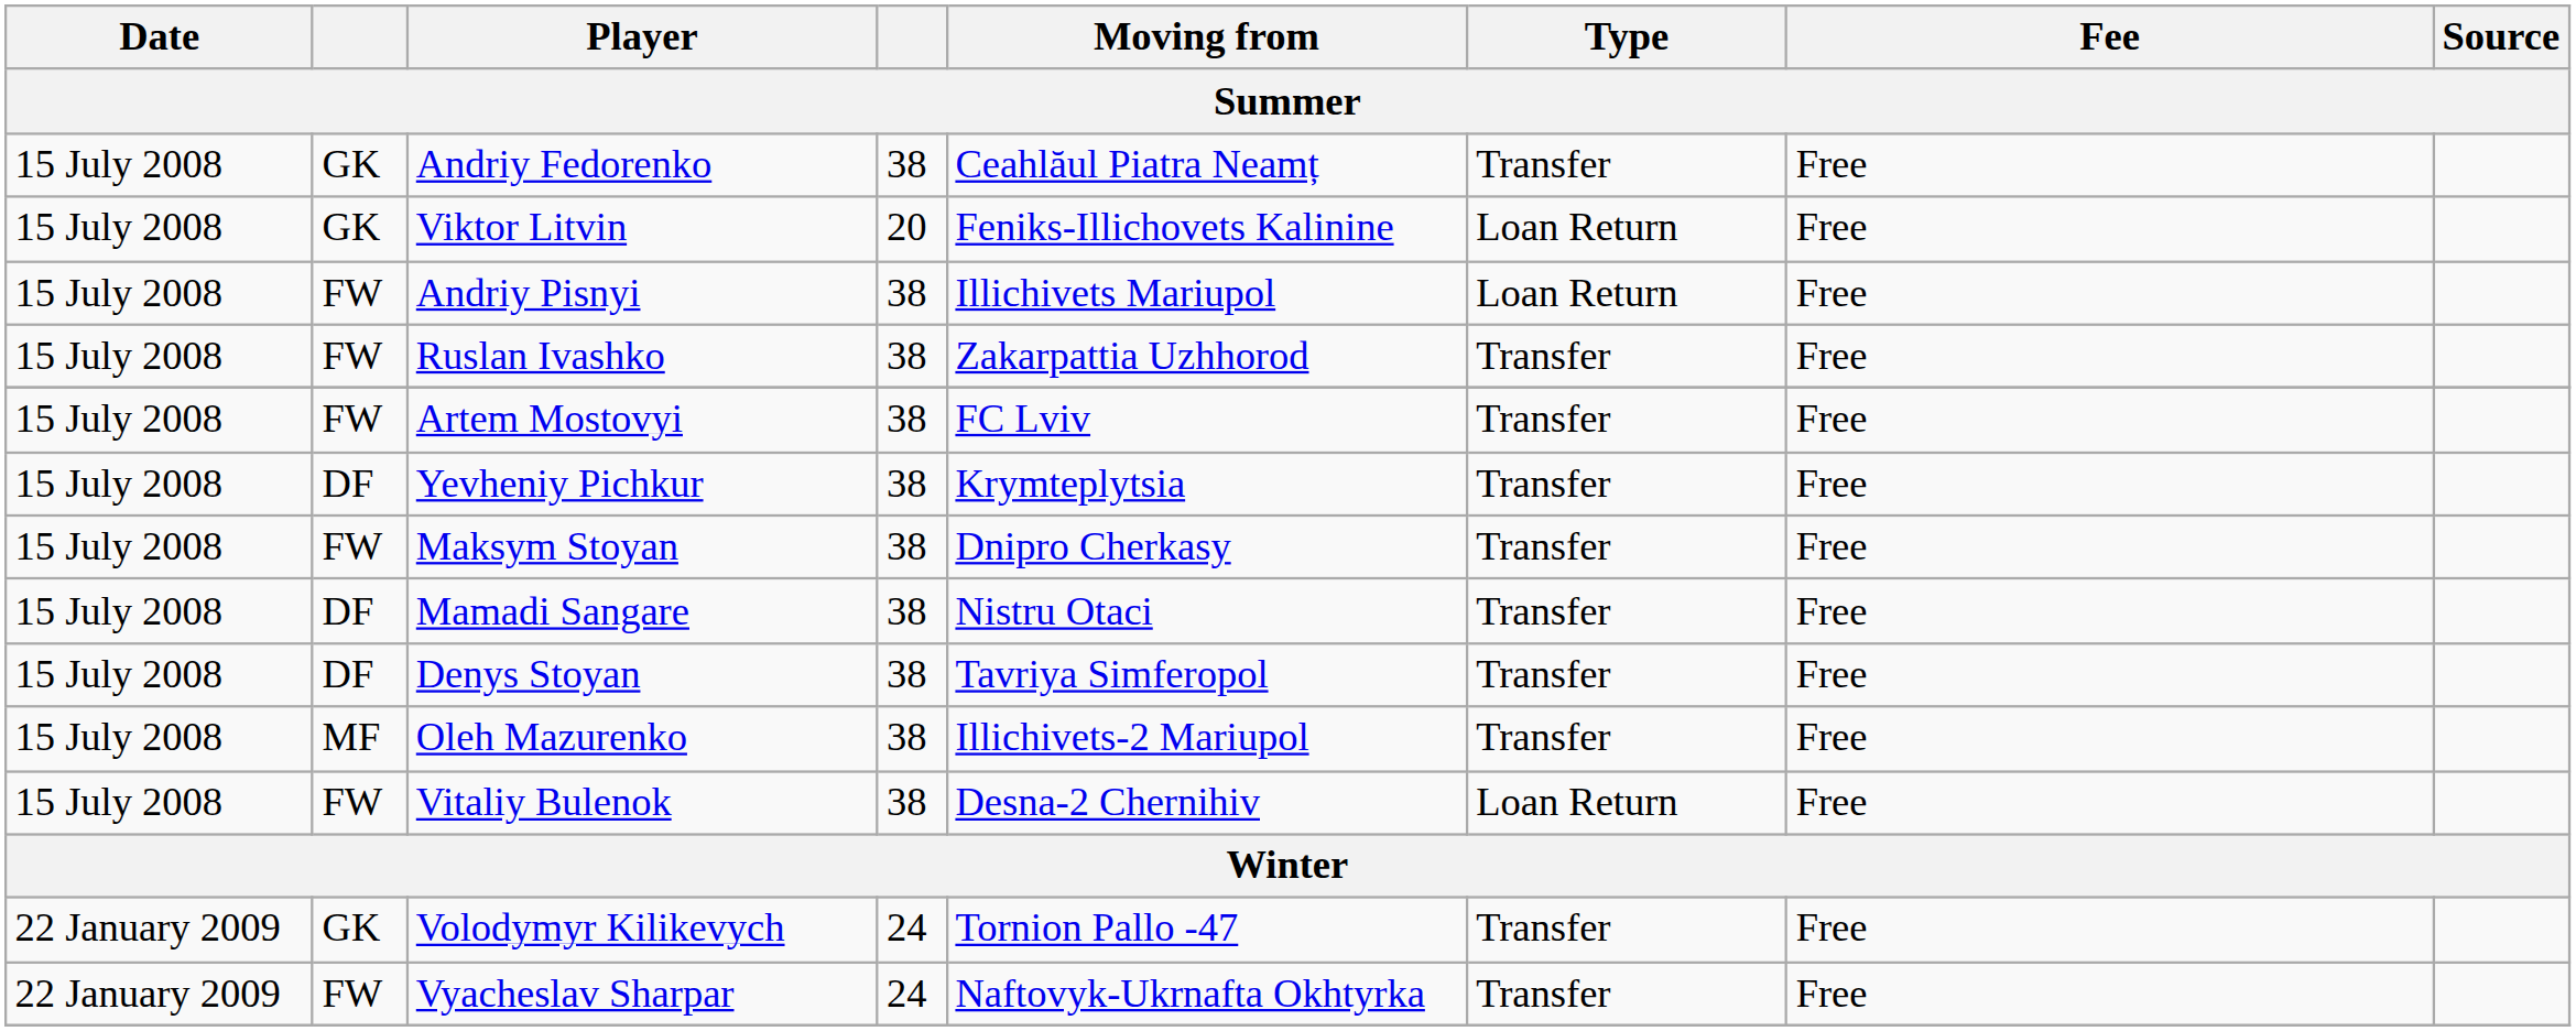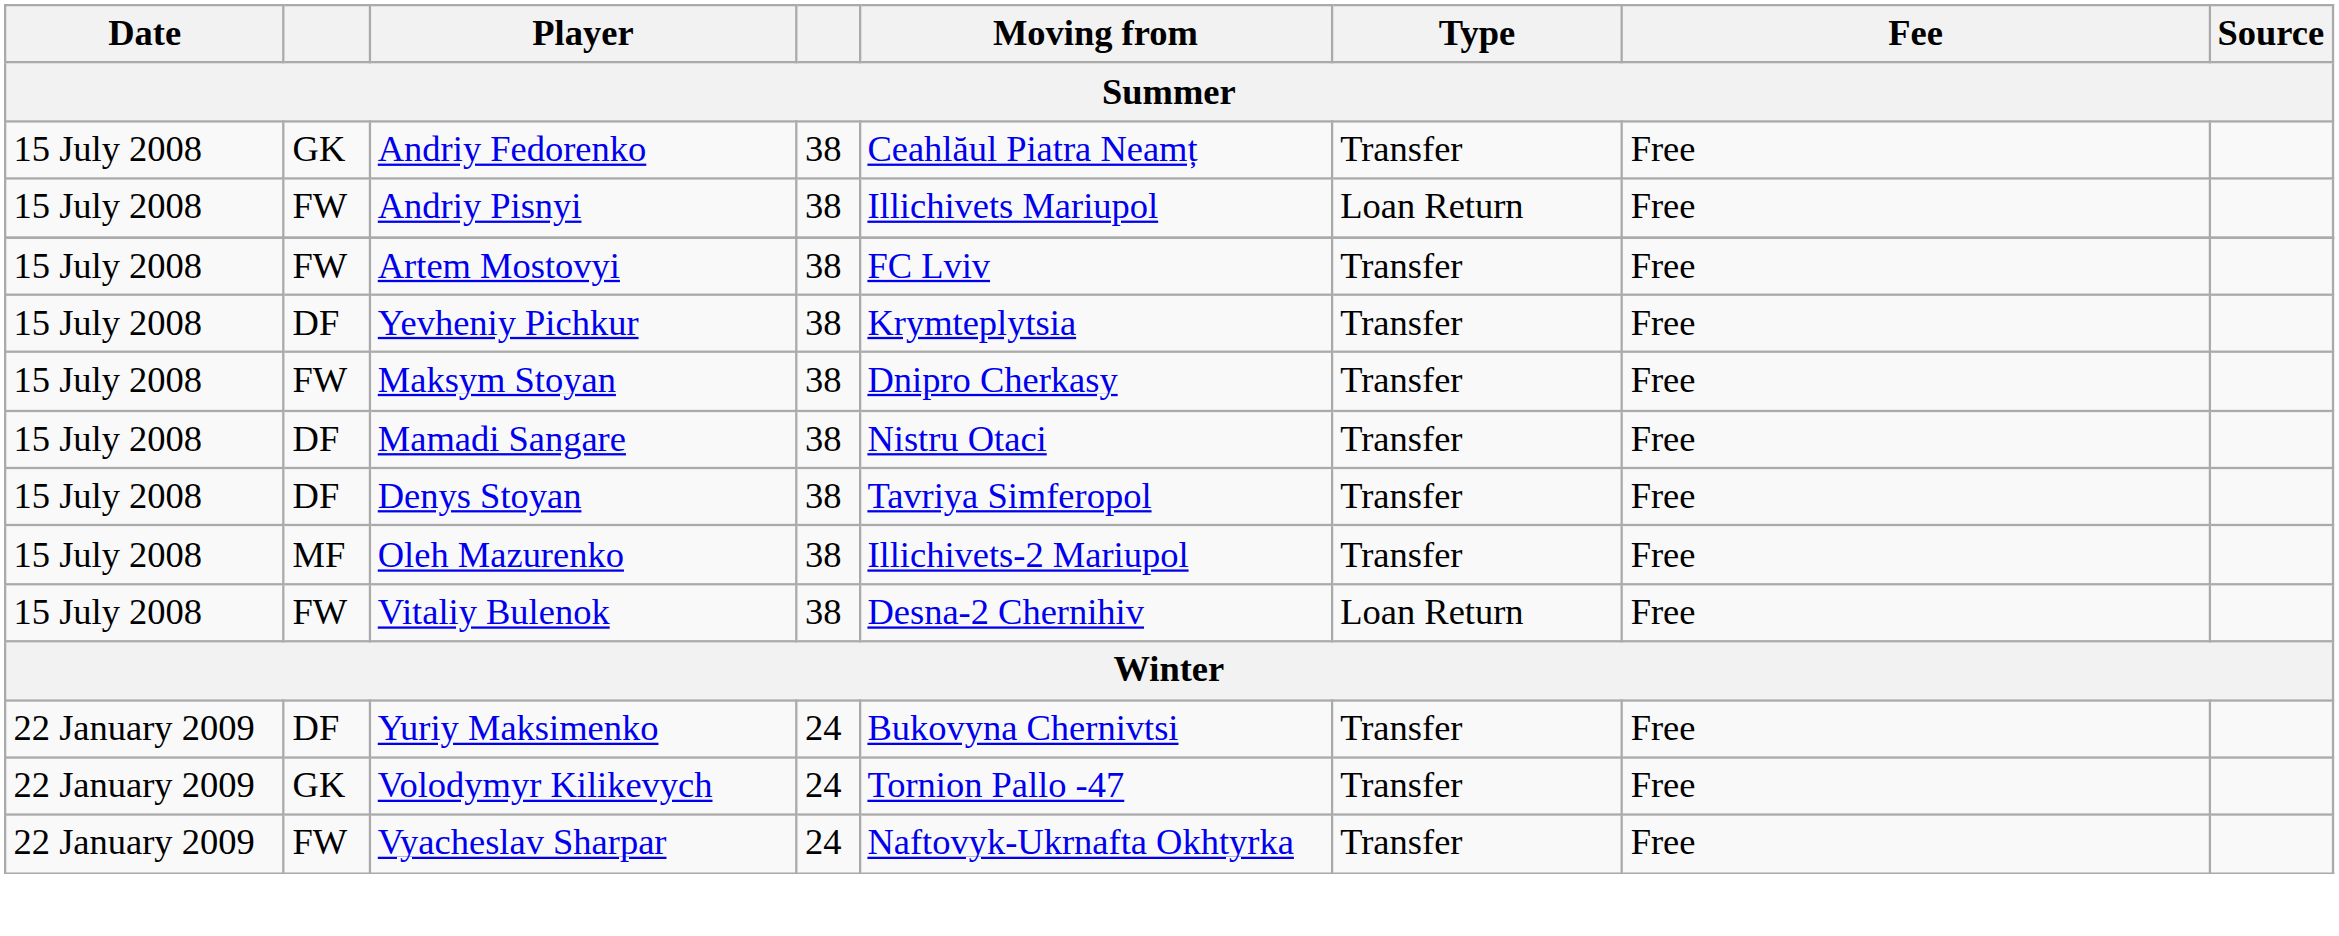 <table class="wikitable sortable">
 <tr>
 <th style="width:115px;">Date</th>
 <th style="width:30px;"></th>
 <th style="width:180px;">Player</th>
 <th style="width:20px;"></th>
 <th style="width:200px;">Moving from</th>
 <th style="width:120px;" class="unsortable">Type</th>
 <th style="width:250px;" class="unsortable">Fee</th>
 <th style="width:20px;">Source</th>
 </tr>
 <tr>
 <th colspan=8>Summer</th>
 </tr>
 <tr>
 <td>15 July 2008</td>
 <td>GK</td>
 <td> <a href='#'>Andriy Fedorenko</a></td>
 <td>38</td>
 <td> <a href='#'>Ceahlăul Piatra Neamț</a></td>
 <td>Transfer</td>
 <td>Free</td>
 <td></td>
 </tr>
 <tr>
 <td>15 July 2008</td>
-<td>GK</td>
-<td> <a href='#'>Viktor Litvin</a></td>
-<td>20</td>
-<td> <a href='#'>Feniks-Illichovets Kalinine</a></td>
-<td>Loan Return</td>
-<td>Free</td>
-<td></td>
-</tr>
-<tr>
-<td>15 July 2008</td>
 <td>FW</td>
 <td> <a href='#'>Andriy Pisnyi</a></td>
 <td>38</td>
 <td> <a href='#'>Illichivets Mariupol</a></td>
 <td>Loan Return</td>
-<td>Free</td>
-<td></td>
-</tr>
-<tr>
-<td>15 July 2008</td>
-<td>FW</td>
-<td> <a href='#'>Ruslan Ivashko</a></td>
-<td>38</td>
-<td> <a href='#'>Zakarpattia Uzhhorod</a></td>
-<td>Transfer</td>
 <td>Free</td>
 <td></td>
 </tr>
 <tr>
 </tr>
 <tr>
 <td>15 July 2008</td>
 <td>FW</td>
 <td> <a href='#'>Artem Mostovyi</a></td>
 <td>38</td>
 <td> <a href='#'>FC Lviv</a></td>
 <td>Transfer</td>
 <td>Free</td>
 <td></td>
 </tr>
 <tr>
 <td>15 July 2008</td>
 <td>DF</td>
 <td> <a href='#'>Yevheniy Pichkur</a></td>
 <td>38</td>
 <td> <a href='#'>Krymteplytsia</a></td>
 <td>Transfer</td>
 <td>Free</td>
 <td></td>
 </tr>
 <tr>
 <td>15 July 2008</td>
 <td>FW</td>
 <td> <a href='#'>Maksym Stoyan</a></td>
 <td>38</td>
 <td> <a href='#'>Dnipro Cherkasy</a></td>
 <td>Transfer</td>
 <td>Free</td>
 <td></td>
 </tr>
 <tr>
 <td>15 July 2008</td>
 <td>DF</td>
 <td> <a href='#'>Mamadi Sangare</a></td>
 <td>38</td>
 <td> <a href='#'>Nistru Otaci</a></td>
 <td>Transfer</td>
 <td>Free</td>
 <td></td>
 </tr>
 <tr>
 <td>15 July 2008</td>
 <td>DF</td>
 <td> <a href='#'>Denys Stoyan</a></td>
 <td>38</td>
 <td> <a href='#'>Tavriya Simferopol</a></td>
 <td>Transfer</td>
 <td>Free</td>
 <td></td>
 </tr>
 <tr>
 <td>15 July 2008</td>
 <td>MF</td>
 <td> <a href='#'>Oleh Mazurenko</a></td>
 <td>38</td>
 <td> <a href='#'>Illichivets-2 Mariupol</a></td>
 <td>Transfer</td>
 <td>Free</td>
 <td></td>
 </tr>
 <tr>
 <td>15 July 2008</td>
 <td>FW</td>
 <td> <a href='#'>Vitaliy Bulenok</a></td>
 <td>38</td>
 <td> <a href='#'>Desna-2 Chernihiv</a></td>
 <td>Loan Return</td>
 <td>Free</td>
 <td></td>
 </tr>
 <tr>
 <th colspan=8>Winter</th>
 </tr>
 <tr>
 <td>22 January 2009</td>
+<td>DF</td>
+<td> <a href='#'>Yuriy Maksimenko</a></td>
+<td>24</td>
+<td> <a href='#'>Bukovyna Chernivtsi</a></td>
+<td>Transfer</td>
+<td>Free</td>
+<td></td>
+</tr>
+<tr>
+<td>22 January 2009</td>
 <td>GK</td>
 <td> <a href='#'>Volodymyr Kilikevych</a></td>
 <td>24</td>
 <td> <a href='#'>Tornion Pallo -47</a></td>
 <td>Transfer</td>
 <td>Free</td>
 <td></td>
 </tr>
 <tr>
 <td>22 January 2009</td>
 <td>FW</td>
 <td> <a href='#'>Vyacheslav Sharpar</a></td>
 <td>24</td>
 <td> <a href='#'>Naftovyk-Ukrnafta Okhtyrka</a></td>
 <td>Transfer</td>
 <td>Free</td>
 <td></td>
 </tr>
 <tr>
 </tr>
 </table>
